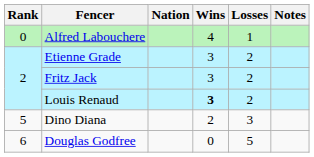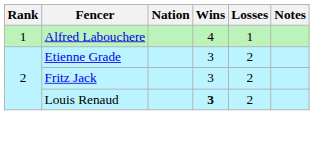 <table class="wikitable sortable" style="text-align:center">
 <tr>
 <th>Rank</th>
 <th>Fencer</th>
 <th>Nation</th>
 <th>Wins</th>
 <th>Losses</th>
 <th>Notes</th>
 </tr>
 <tr bgcolor=bbf3bb>
-<td>0</td>
+<td>1</td>
 <td align=left><a href='#'>Alfred Labouchere</a></td>
 <td align=left></td>
 <td>4</td>
 <td>1</td>
 <td></td>
 </tr>
 <tr bgcolor=bbf3ff>
 <td rowspan=3>2</td>
 <td align=left><a href='#'>Etienne Grade</a></td>
 <td align=left></td>
 <td>3</td>
 <td>2</td>
 <td></td>
 </tr>
 <tr bgcolor=bbf3ff>
 <td align=left><a href='#'>Fritz Jack</a></td>
 <td align=left></td>
 <td>3</td>
 <td>2</td>
 <td></td>
 </tr>
 <tr bgcolor=bbf3ff>
 <td align=left>Louis Renaud</td>
 <td align=left></td>
 <td><strong>3</strong></td>
 <td>2</td>
 <td></td>
 </tr>
-<tr>
-<td>5</td>
-<td align=left>Dino Diana</td>
-<td align=left></td>
-<td>2</td>
-<td>3</td>
-<td></td>
-</tr>
-<tr>
-<td>6</td>
-<td align=left><a href='#'>Douglas Godfree</a></td>
-<td align=left></td>
-<td>0</td>
-<td>5</td>
-<td></td>
-</tr>
 </table>
